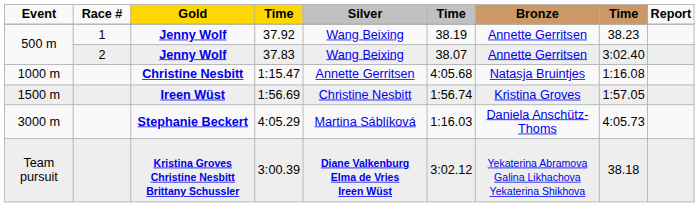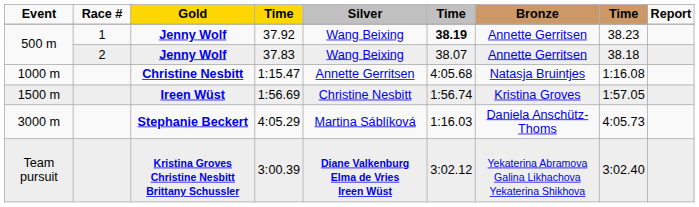 <table class="wikitable">
 <tr>
 <td width="80" align="center"><strong>Event</strong></td>
 <td width="65" align="center"><strong>Race #</strong></td>
 <td width="150" bgcolor="gold" align="center"><strong>Gold</strong></td>
 <td width="50" bgcolor="gold" align="center"><strong>Time</strong></td>
 <td width="150" bgcolor="silver" align="center"><strong>Silver</strong></td>
 <td width="50" bgcolor="silver" align="center"><strong>Time</strong></td>
 <td width="150" bgcolor="#CC9966" align="center"><strong>Bronze</strong></td>
 <td width="50" bgcolor="#CC9966" align="center"><strong>Time</strong></td>
 <td width="50" align="center"><strong>Report</strong></td>
 </tr>
 <tr bgcolor="#cccccc">
 </tr>
 <tr>
 <td rowspan=2 align="center">500 m</td>
 <td align="center">1</td>
 <td align="center"><strong><a href='#'>Jenny Wolf</a></strong><br><small></small></td>
 <td align="center">37.92</td>
 <td align="center"><a href='#'>Wang Beixing</a><br><small></small></td>
-<td align="center">38.19</td>
+<td align="center"><strong>38.19</strong></td>
 <td align="center"><a href='#'>Annette Gerritsen</a><br><small></small></td>
 <td align="center">38.23</td>
 <td align="center"></td>
 </tr>
 <tr bgcolor="#eeeeee">
 <td align="center">2</td>
 <td align="center"><strong><a href='#'>Jenny Wolf</a></strong><br><small></small></td>
 <td align="center">37.83</td>
 <td align="center"><a href='#'>Wang Beixing</a><br><small></small></td>
 <td align="center">38.07</td>
 <td align="center"><a href='#'>Annette Gerritsen</a><br><small></small></td>
-<td align="center">3:02.40</td>
+<td align="center">38.18</td>
 <td align="center"></td>
 </tr>
 <tr>
 <td align="center">1000 m</td>
 <td align="center"></td>
 <td align="center"><strong><a href='#'>Christine Nesbitt</a></strong><br><small></small></td>
 <td align="center">1:15.47</td>
 <td align="center"><a href='#'>Annette Gerritsen</a><br><small></small></td>
 <td align="center">4:05.68</td>
 <td align="center"><a href='#'>Natasja Bruintjes</a><br><small></small></td>
 <td align="center">1:16.08</td>
 <td align="center"></td>
 </tr>
 <tr bgcolor="#eeeeee">
 <td align="center">1500 m</td>
 <td align="center"></td>
 <td align="center"><strong><a href='#'>Ireen Wüst</a></strong><br><small></small></td>
 <td align="center">1:56.69</td>
 <td align="center"><a href='#'>Christine Nesbitt</a><br><small></small></td>
 <td align="center">1:56.74</td>
 <td align="center"><a href='#'>Kristina Groves</a><br><small></small></td>
 <td align="center">1:57.05</td>
 <td align="center"></td>
 </tr>
 <tr>
 <td align="center">3000 m</td>
 <td align="center"></td>
 <td align="center"><strong><a href='#'>Stephanie Beckert</a></strong><br><small></small></td>
 <td align="center">4:05.29</td>
 <td align="center"><a href='#'>Martina Sáblíková</a><br><small></small></td>
 <td align="center">1:16.03</td>
 <td align="center"><a href='#'>Daniela Anschütz-Thoms</a><br><small></small></td>
 <td align="center">4:05.73</td>
 <td align="center"></td>
 </tr>
 <tr bgcolor="#eeeeee">
 <td align="center">Team pursuit</td>
 <td align="center"></td>
 <td align="center"><strong></strong><br><small><strong><a href='#'>Kristina Groves</a><br><a href='#'>Christine Nesbitt</a><br><a href='#'>Brittany Schussler</a></strong></small></td>
 <td align="center">3:00.39</td>
 <td align="center"><strong><br><small><a href='#'>Diane Valkenburg</a><br><a href='#'>Elma de Vries</a><br><a href='#'>Ireen Wüst</a></small></strong></td>
 <td align="center">3:02.12</td>
 <td align="center"><br><small><a href='#'>Yekaterina Abramova</a><br><a href='#'>Galina Likhachova</a><br><a href='#'>Yekaterina Shikhova</a></small></td>
-<td align="center">38.18</td>
+<td align="center">3:02.40</td>
 <td align="center"></td>
 </tr>
 </table>
